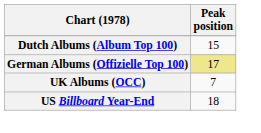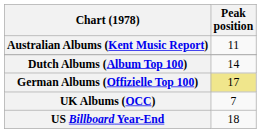 <table class="wikitable sortable plainrowheaders" style="text-align:center">
 <tr>
 <th scope=col>Chart (1978)</th>
 <th scope=col>Peak<br>position</th>
 </tr>
 <tr>
+<th scope=row>Australian Albums (<a href='#'>Kent Music Report</a>)</th>
+<td>11</td>
+</tr>
+<tr>
 </tr>
 <tr>
 <th scope=row>Dutch Albums (<a href='#'>Album Top 100</a>)</th>
-<td>15</td>
+<td>14</td>
 </tr>
 <tr>
 <th scope=row>German Albums (<a href='#'>Offizielle Top 100</a>)</th>
 <td style="background: khaki;">17</td>
 </tr>
 <tr>
 <th scope=row>UK Albums (<a href='#'>OCC</a>)</th>
 <td>7</td>
 </tr>
 <tr>
 <th scope=row>US <a href='#'><em>Billboard</em> Year-End</a></th>
 <td>18</td>
 </tr>
 </table>
